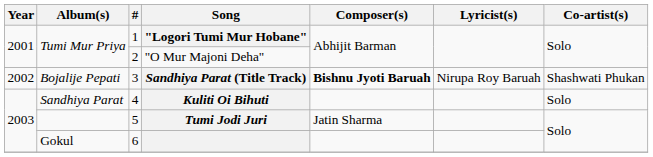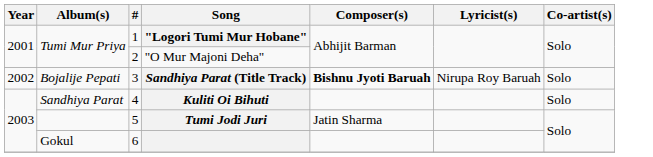 <table class="wikitable plainrowheaders">
 <tr>
 <th scope="col">Year</th>
 <th scope="col">Album(s)</th>
 <th>#</th>
 <th scope="col">Song</th>
 <th scope="col">Composer(s)</th>
 <th scope="col">Lyricist(s)</th>
 <th scope="col">Co-artist(s)</th>
 </tr>
 <tr>
 <td rowspan="2">2001</td>
 <td rowspan="2"><em>Tumi Mur Priya</em></td>
 <td>1</td>
 <th scope="row">"Logori Tumi Mur Hobane"</th>
 <td rowspan="2">Abhijit Barman</td>
 <td rowspan="2"></td>
 <td rowspan="2">Solo</td>
 </tr>
 <tr>
 <td>2</td>
 <td>"O Mur Majoni Deha"</td>
 </tr>
 <tr>
 <td>2002</td>
 <td><em>Bojalije Pepati</em></td>
 <td>3</td>
 <th scope="row"><em>Sandhiya Parat</em> (Title Track)</th>
 <td><strong>Bishnu Jyoti Baruah</strong></td>
 <td>Nirupa Roy Baruah</td>
-<td>Shashwati Phukan</td>
+<td>Solo</td>
 </tr>
 <tr>
 <td rowspan="3">2003</td>
 <td><em>Sandhiya Parat</em></td>
 <td>4</td>
 <th scope="row"><em>Kuliti Oi Bihuti</em></th>
 <td></td>
 <td></td>
 <td>Solo</td>
 </tr>
 <tr>
 <td></td>
 <td>5</td>
 <th scope="row"><em>Tumi Jodi Juri</em></th>
 <td>Jatin Sharma</td>
 <td></td>
 <td rowspan="2">Solo</td>
 </tr>
 <tr>
 <td>Gokul</td>
 <td>6</td>
 <th scope="row"></th>
 <td></td>
 <td></td>
 </tr>
 <tr>
 </tr>
 </table>
